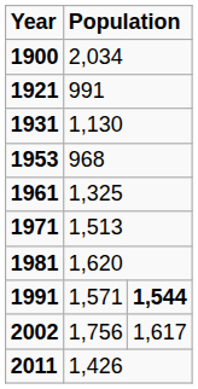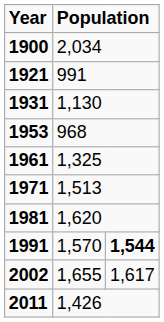 <table class="wikitable">
 <tr>
 <td><strong>Year</strong></td>
 <td colspan="2"><strong>Population</strong></td>
 </tr>
 <tr>
 <td><strong>1900</strong></td>
 <td colspan="2">2,034</td>
 </tr>
 <tr>
 <td><strong>1921</strong></td>
 <td colspan="2">991</td>
 </tr>
 <tr>
 <td><strong>1931</strong></td>
 <td colspan="2">1,130</td>
 </tr>
 <tr>
 <td><strong>1953</strong></td>
 <td colspan="2">968</td>
 </tr>
 <tr>
 <td><strong>1961</strong></td>
 <td colspan="2">1,325</td>
 </tr>
 <tr>
 <td><strong>1971</strong></td>
 <td colspan="2">1,513</td>
 </tr>
 <tr>
 <td><strong>1981</strong></td>
 <td colspan="2">1,620</td>
 </tr>
 <tr>
 <td><strong>1991</strong></td>
-<td>1,571</td>
+<td>1,570</td>
 <td><strong>1,544</strong></td>
 </tr>
 <tr>
 <td><strong>2002</strong></td>
-<td>1,756</td>
+<td>1,655</td>
 <td>1,617</td>
 </tr>
 <tr>
 <td><strong>2011</strong></td>
 <td colspan="2">1,426</td>
 </tr>
 </table>
